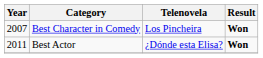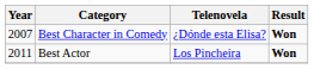 <table class="wikitable">
 <tr>
 <th>Year</th>
 <th>Category</th>
 <th>Telenovela</th>
 <th>Result</th>
 </tr>
 <tr>
 <td>2007</td>
 <td><a href='#'>Best Character in Comedy</a></td>
-<td><a href='#'>Los Pincheira</a></td>
+<td><a href='#'>¿Dónde esta Elisa?</a></td>
 <td><strong>Won</strong></td>
 </tr>
 <tr>
 <td>2011</td>
 <td>Best Actor</td>
-<td><a href='#'>¿Dónde esta Elisa?</a></td>
+<td><a href='#'>Los Pincheira</a></td>
 <td><strong>Won</strong></td>
 </tr>
 <tr>
 </tr>
 </table>
